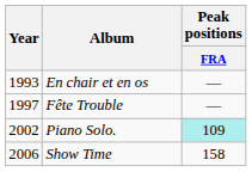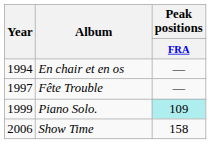 <table class="wikitable">
 <tr>
 <th rowspan="2" style="text-align:center; width:10px;">Year</th>
 <th rowspan="2" style="text-align:center; width:140px;">Album</th>
 <th style="text-align:center;">Peak positions</th>
 </tr>
 <tr>
 <th width="40"><small><a href='#'>FRA</a></small><br></th>
 </tr>
 <tr>
-<td style="text-align:center;">1993</td>
+<td style="text-align:center;">1994</td>
 <td><em>En chair et en os</em></td>
 <td style="text-align:center;">—</td>
 </tr>
 <tr>
 <td style="text-align:center;">1997</td>
 <td><em>Fête Trouble</em></td>
 <td style="text-align:center;">—</td>
 </tr>
 <tr>
-<td style="text-align:center;">2002</td>
+<td style="text-align:center;">1999</td>
 <td><em>Piano Solo.</em></td>
 <td style="background: paleturquoise; text-align:center;">109</td>
 </tr>
 <tr>
 <td style="text-align:center;">2006</td>
 <td><em>Show Time</em></td>
 <td style="text-align:center;">158</td>
 </tr>
 </table>
